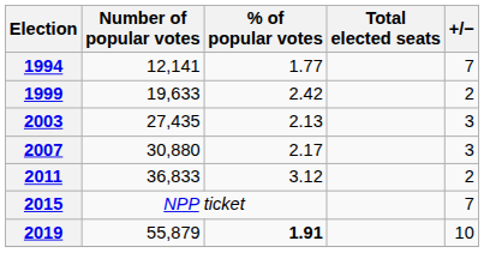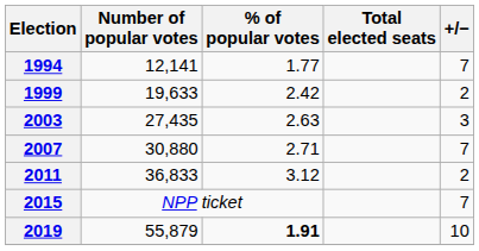 <table class="wikitable" style="text-align: right;">
 <tr align=center>
 <th>Election</th>
 <th>Number of<br>popular votes</th>
 <th>% of<br>popular votes</th>
 <th>Total<br>elected seats</th>
 <th>+/−</th>
 </tr>
 <tr>
 <th><a href='#'>1994</a></th>
 <td>12,141</td>
 <td>1.77</td>
 <td></td>
 <td>7</td>
 </tr>
 <tr>
 <th><a href='#'>1999</a></th>
 <td>19,633</td>
 <td>2.42</td>
 <td></td>
 <td>2</td>
 </tr>
 <tr>
 <th><a href='#'>2003</a></th>
 <td>27,435</td>
-<td>2.13</td>
+<td>2.63</td>
 <td></td>
 <td>3</td>
 </tr>
 <tr>
 <th><a href='#'>2007</a></th>
 <td>30,880</td>
-<td>2.17</td>
+<td>2.71</td>
 <td></td>
-<td>3</td>
+<td>7</td>
 </tr>
 <tr>
 <th><a href='#'>2011</a></th>
 <td>36,833</td>
 <td>3.12</td>
 <td></td>
 <td>2</td>
 </tr>
 <tr>
 <th><a href='#'>2015</a></th>
 <td colspan=2 align=center><em><a href='#'>NPP</a> ticket</em></td>
 <td></td>
 <td>7</td>
 </tr>
 <tr>
 <th><a href='#'>2019</a></th>
 <td>55,879</td>
 <td><strong>1.91</strong></td>
 <td></td>
 <td>10</td>
 </tr>
 <tr>
 </tr>
 </table>
